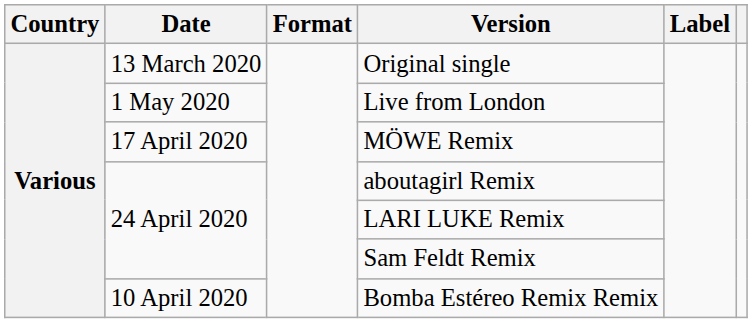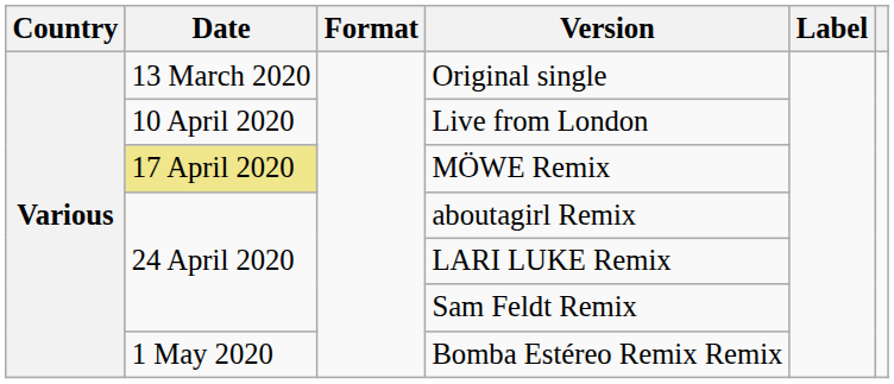 <table class="wikitable plainrowheaders">
 <tr>
 <th>Country</th>
 <th>Date</th>
 <th>Format</th>
 <th>Version</th>
 <th>Label</th>
 <th></th>
 </tr>
 <tr>
 <th scope="row" rowspan="7">Various</th>
 <td>13 March 2020</td>
 <td rowspan="7"></td>
 <td>Original single</td>
 <td rowspan="7"></td>
 <td rowspan="7"style="text-align:center;"></td>
 </tr>
 <tr>
-<td>1 May 2020</td>
+<td>10 April 2020</td>
 <td>Live from London</td>
 </tr>
 <tr>
-<td>17 April 2020</td>
+<td style="background: khaki;">17 April 2020</td>
 <td>MÖWE Remix</td>
 </tr>
 <tr>
 <td rowspan="3">24 April 2020</td>
 <td>aboutagirl Remix</td>
 </tr>
 <tr>
 <td>LARI LUKE Remix</td>
 </tr>
 <tr>
 <td>Sam Feldt Remix</td>
 </tr>
 <tr>
-<td>10 April 2020</td>
+<td>1 May 2020</td>
 <td>Bomba Estéreo Remix Remix</td>
 </tr>
 </table>
